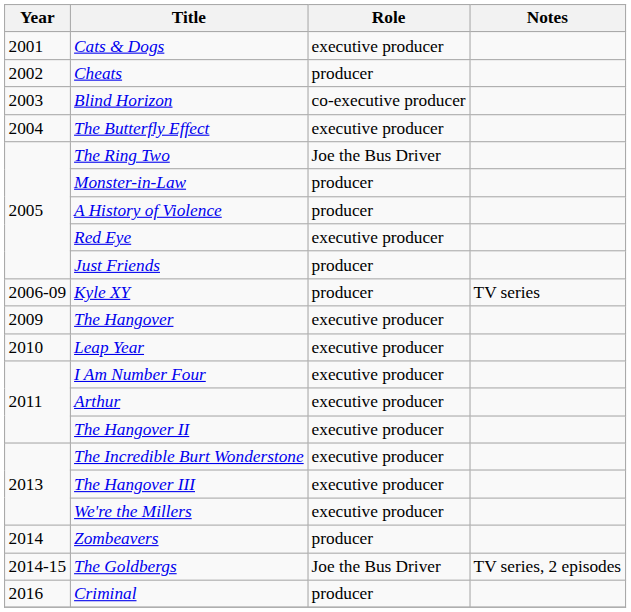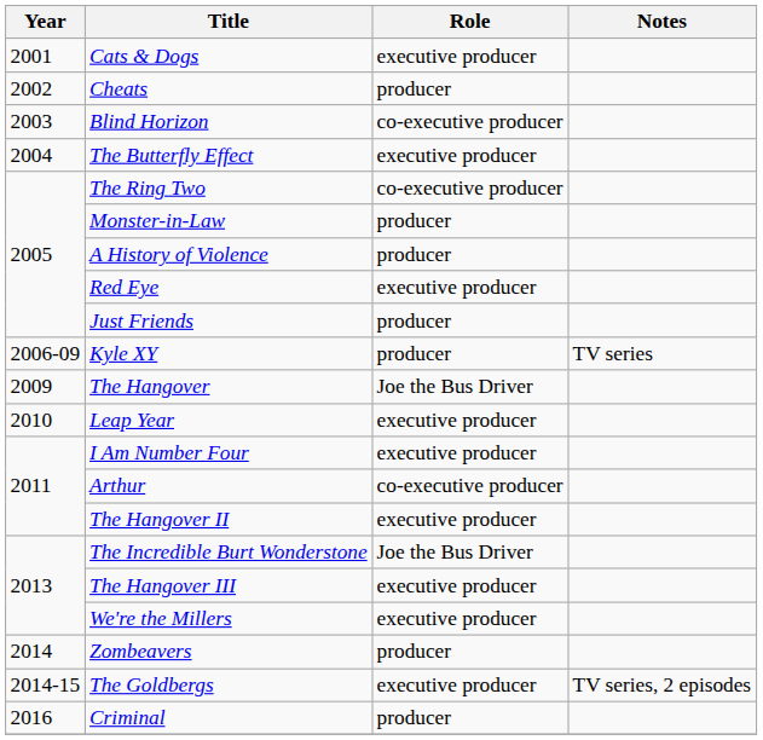 <table class="wikitable sortable">
 <tr>
 <th>Year</th>
 <th>Title</th>
 <th>Role</th>
 <th class="unsortable">Notes</th>
 </tr>
 <tr>
 <td>2001</td>
 <td><em><a href='#'>Cats & Dogs</a></em></td>
 <td>executive producer</td>
 <td></td>
 </tr>
 <tr>
 <td>2002</td>
 <td><em><a href='#'>Cheats</a></em></td>
 <td>producer</td>
 <td></td>
 </tr>
 <tr>
 <td>2003</td>
 <td><em><a href='#'>Blind Horizon</a></em></td>
 <td>co-executive producer</td>
 <td></td>
 </tr>
 <tr>
 <td>2004</td>
 <td><em><a href='#'>The Butterfly Effect</a></em></td>
 <td>executive producer</td>
 <td></td>
 </tr>
 <tr>
 <td rowspan=5>2005</td>
 <td><em><a href='#'>The Ring Two</a></em></td>
-<td>Joe the Bus Driver</td>
+<td>co-executive producer</td>
 <td></td>
 </tr>
 <tr>
 <td><em><a href='#'>Monster-in-Law</a></em></td>
 <td>producer</td>
 <td></td>
 </tr>
 <tr>
 <td><em><a href='#'>A History of Violence</a></em></td>
 <td>producer</td>
 <td></td>
 </tr>
 <tr>
 <td><em><a href='#'>Red Eye</a></em></td>
 <td>executive producer</td>
 <td></td>
 </tr>
 <tr>
 <td><em><a href='#'>Just Friends</a></em></td>
 <td>producer</td>
 <td></td>
 </tr>
 <tr>
 <td>2006-09</td>
 <td><em><a href='#'>Kyle XY</a></em></td>
 <td>producer</td>
 <td>TV series</td>
 </tr>
 <tr>
 <td>2009</td>
 <td><em><a href='#'>The Hangover</a></em></td>
-<td>executive producer</td>
+<td>Joe the Bus Driver</td>
 <td></td>
 </tr>
 <tr>
 <td>2010</td>
 <td><em><a href='#'>Leap Year</a></em></td>
 <td>executive producer</td>
 <td></td>
 </tr>
 <tr>
 <td rowspan=3>2011</td>
 <td><em><a href='#'>I Am Number Four</a></em></td>
 <td>executive producer</td>
 <td></td>
 </tr>
 <tr>
 <td><em><a href='#'>Arthur</a></em></td>
-<td>executive producer</td>
+<td>co-executive producer</td>
 <td></td>
 </tr>
 <tr>
 <td><em><a href='#'>The Hangover II</a></em></td>
 <td>executive producer</td>
 <td></td>
 </tr>
 <tr>
 <td rowspan=3>2013</td>
 <td><em><a href='#'>The Incredible Burt Wonderstone</a></em></td>
-<td>executive producer</td>
+<td>Joe the Bus Driver</td>
 <td></td>
 </tr>
 <tr>
 <td><em><a href='#'>The Hangover III</a></em></td>
 <td>executive producer</td>
 <td></td>
 </tr>
 <tr>
 <td><em><a href='#'>We're the Millers</a></em></td>
 <td>executive producer</td>
 <td></td>
 </tr>
 <tr>
 <td>2014</td>
 <td><em><a href='#'>Zombeavers</a></em></td>
 <td>producer</td>
 <td></td>
 </tr>
 <tr>
 <td>2014-15</td>
 <td><em><a href='#'>The Goldbergs</a></em></td>
-<td>Joe the Bus Driver</td>
+<td>executive producer</td>
 <td>TV series, 2 episodes</td>
 </tr>
 <tr>
 <td>2016</td>
 <td><em><a href='#'>Criminal</a></em></td>
 <td>producer</td>
 <td></td>
 </tr>
 <tr>
 </tr>
 </table>
